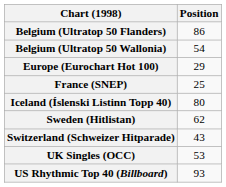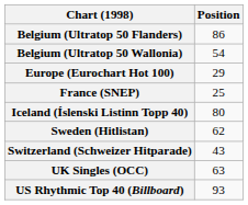 <table class="wikitable sortable plainrowheaders" style="text-align:center">
 <tr>
 <th>Chart (1998)</th>
 <th>Position</th>
 </tr>
 <tr>
 <th scope="row">Belgium (Ultratop 50 Flanders)</th>
 <td>86</td>
 </tr>
 <tr>
 <th scope="row">Belgium (Ultratop 50 Wallonia)</th>
 <td>54</td>
 </tr>
 <tr>
 <th scope="row">Europe (Eurochart Hot 100)</th>
 <td>29</td>
 </tr>
 <tr>
 <th scope="row">France (SNEP)</th>
 <td>25</td>
 </tr>
 <tr>
 <th scope="row">Iceland (Íslenski Listinn Topp 40)</th>
 <td>80</td>
 </tr>
 <tr>
 <th scope="row">Sweden (Hitlistan)</th>
 <td>62</td>
 </tr>
 <tr>
 <th scope="row">Switzerland (Schweizer Hitparade)</th>
 <td>43</td>
 </tr>
 <tr>
 <th scope="row">UK Singles (OCC)</th>
-<td>53</td>
+<td>63</td>
 </tr>
 <tr>
 <th scope="row">US Rhythmic Top 40 (<em>Billboard</em>)</th>
 <td>93</td>
 </tr>
 </table>
